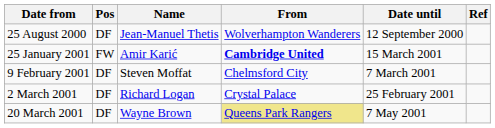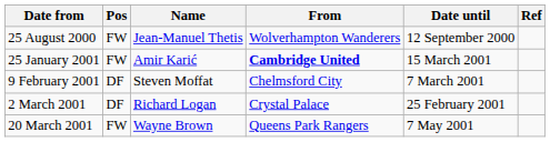 <table class="wikitable">
 <tr>
 <th>Date from</th>
 <th>Pos</th>
 <th>Name</th>
 <th>From</th>
 <th>Date until</th>
 <th>Ref</th>
 </tr>
 <tr>
 <td>25 August 2000</td>
-<td>DF</td>
+<td>FW</td>
 <td> <a href='#'>Jean-Manuel Thetis</a></td>
 <td> <a href='#'>Wolverhampton Wanderers</a></td>
 <td>12 September 2000</td>
 <td></td>
 </tr>
 <tr>
 <td>25 January 2001</td>
 <td>FW</td>
 <td> <a href='#'>Amir Karić</a></td>
 <td><strong> <a href='#'>Cambridge United</a></strong></td>
 <td>15 March 2001</td>
 <td></td>
 </tr>
 <tr>
 <td>9 February 2001</td>
 <td>DF</td>
 <td> Steven Moffat</td>
 <td> <a href='#'>Chelmsford City</a></td>
 <td>7 March 2001</td>
 <td></td>
 </tr>
 <tr>
 <td>2 March 2001</td>
 <td>DF</td>
 <td> <a href='#'>Richard Logan</a></td>
 <td> <a href='#'>Crystal Palace</a></td>
 <td>25 February 2001</td>
 <td></td>
 </tr>
 <tr>
 <td>20 March 2001</td>
-<td>DF</td>
+<td>FW</td>
 <td> <a href='#'>Wayne Brown</a></td>
-<td style="background: khaki;"> <a href='#'>Queens Park Rangers</a></td>
+<td> <a href='#'>Queens Park Rangers</a></td>
 <td>7 May 2001</td>
 <td></td>
 </tr>
 </table>
